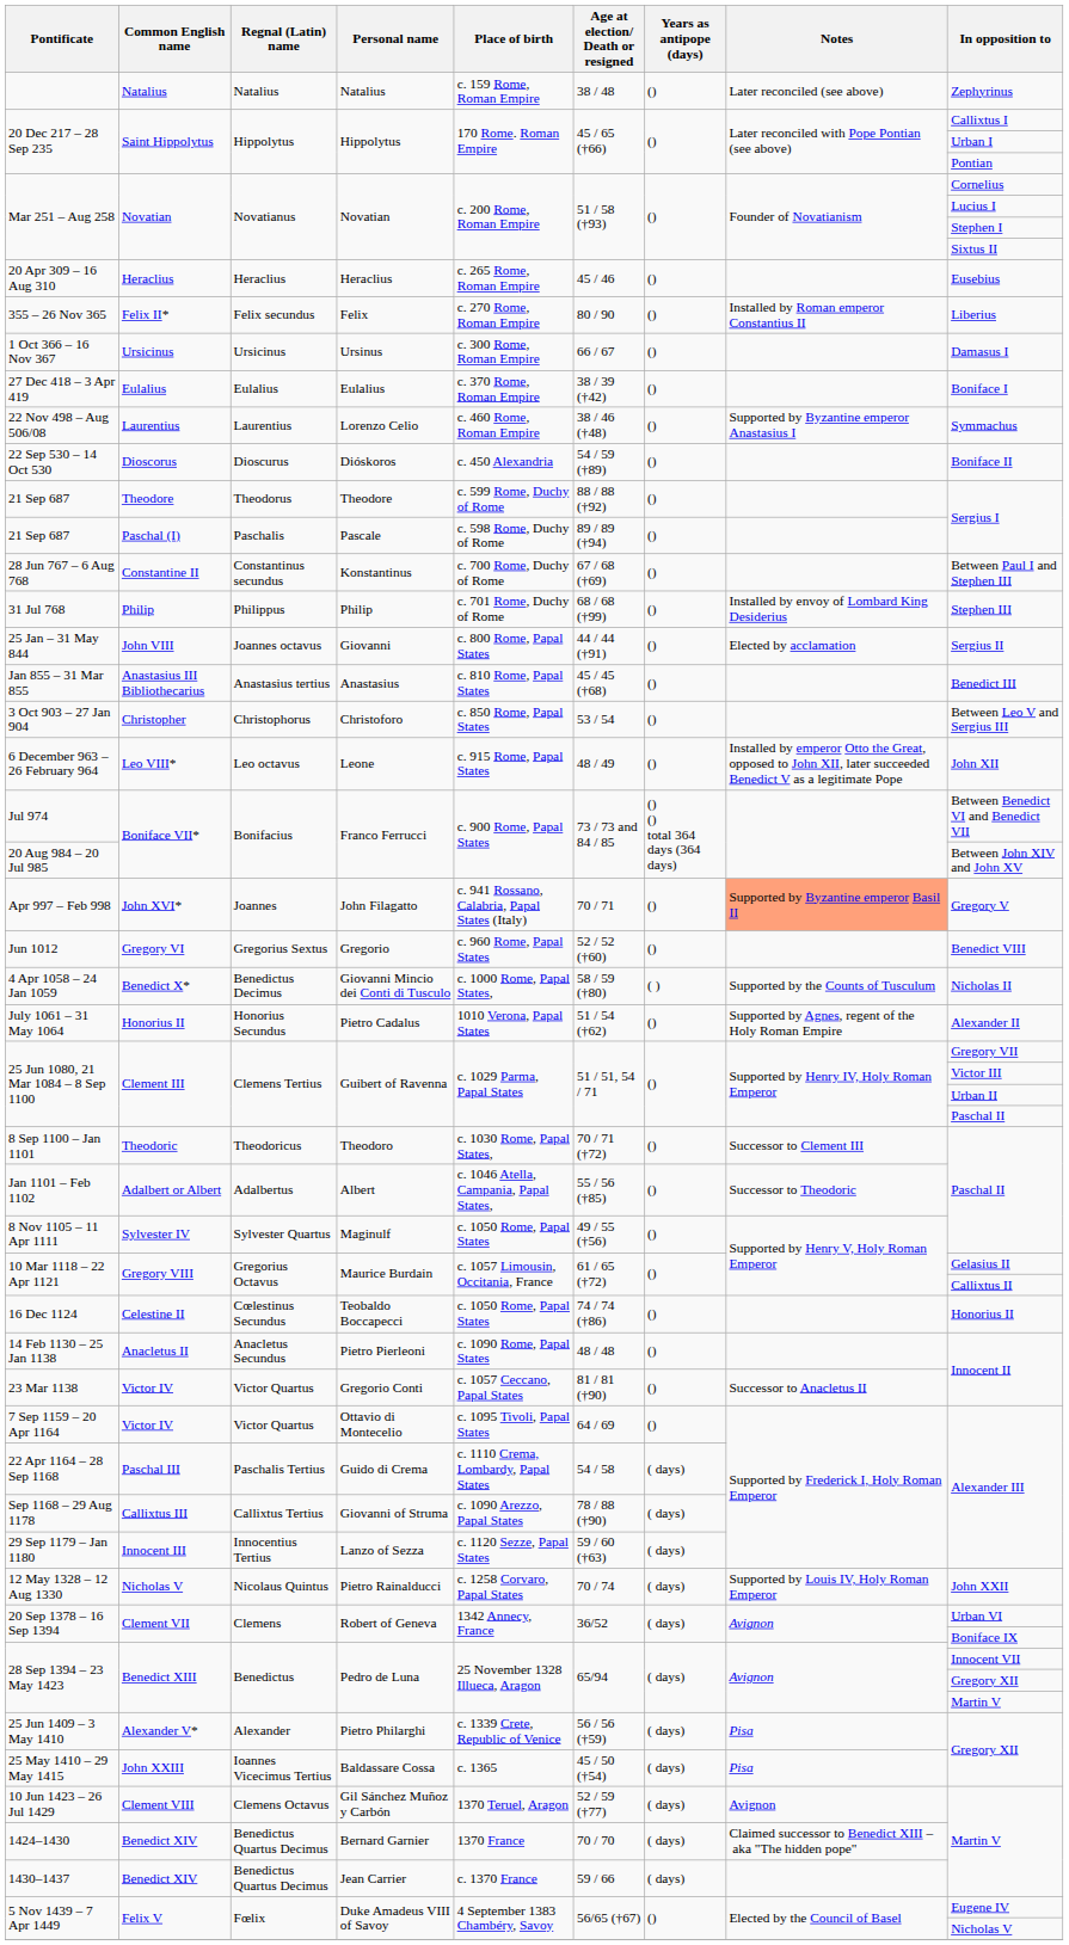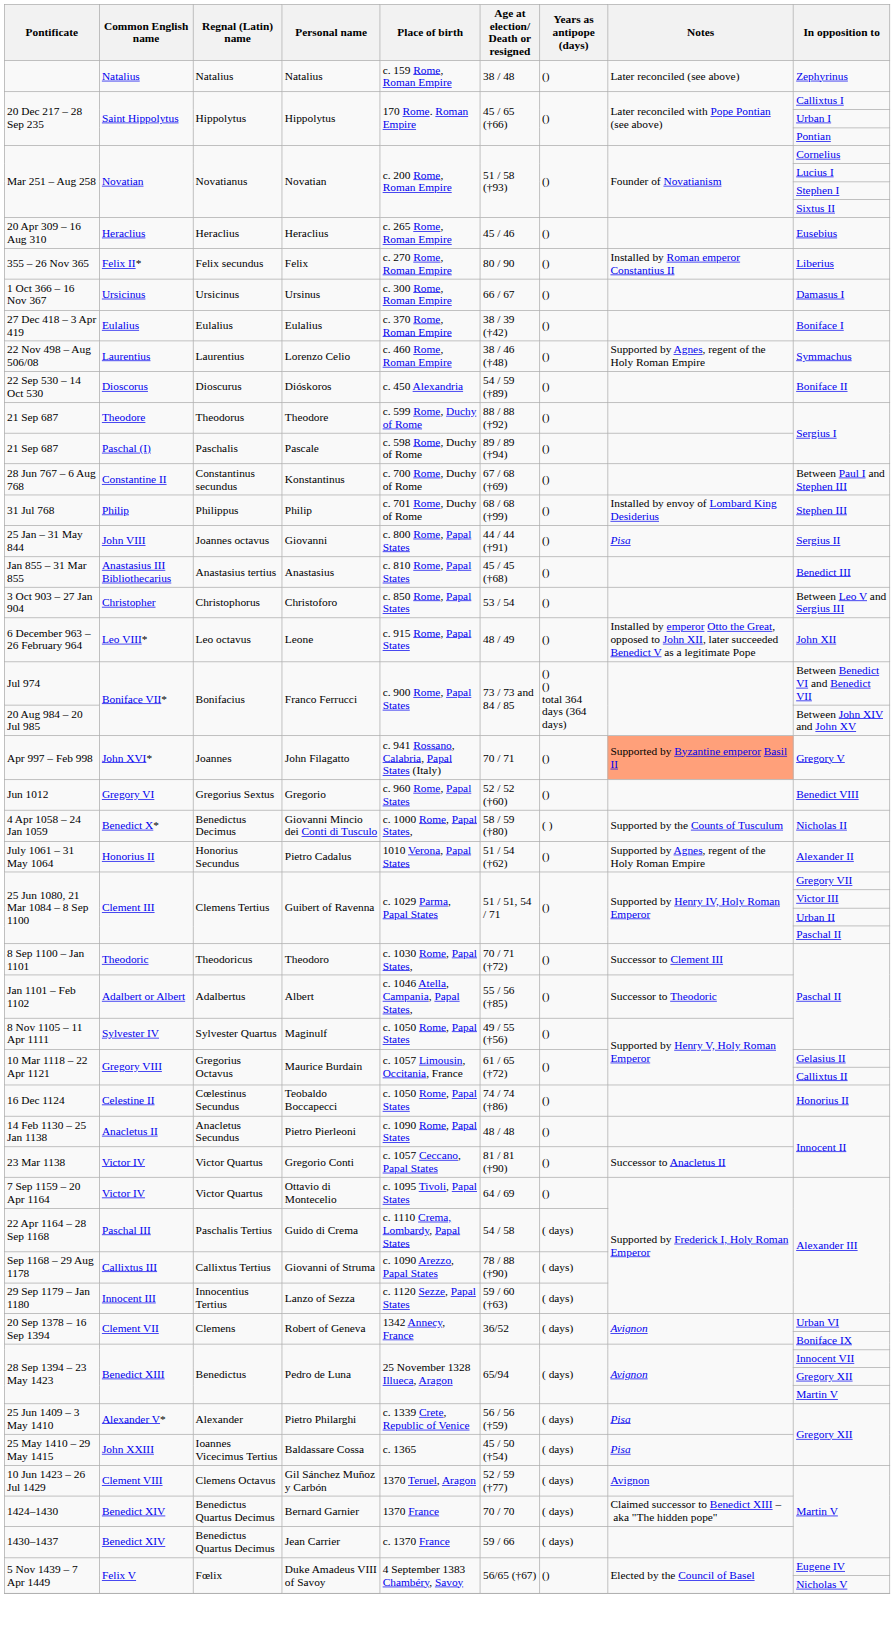 <table class="wikitable sortable">
 <tr>
 <th>Pontificate</th>
 <th>Common English name</th>
 <th>Regnal (Latin) name</th>
 <th>Personal name</th>
 <th>Place of birth</th>
 <th>Age at election/<br>Death or resigned</th>
 <th>Years as<br>antipope<br>(days)</th>
 <th>Notes</th>
 <th>In opposition to</th>
 </tr>
 <tr>
 <td></td>
 <td><a href='#'>Natalius</a></td>
 <td>Natalius</td>
 <td>Natalius</td>
 <td>c. 159 <a href='#'>Rome</a>, <a href='#'>Roman Empire</a></td>
 <td>38 / 48</td>
 <td> ()</td>
 <td>Later reconciled (see above)</td>
 <td><a href='#'>Zephyrinus</a></td>
 </tr>
 <tr>
 <td rowspan = "3">20 Dec 217 – 28 Sep 235</td>
 <td rowspan="3"><a href='#'>Saint Hippolytus</a></td>
 <td rowspan="3">Hippolytus</td>
 <td rowspan="3">Hippolytus</td>
 <td rowspan="3">170 <a href='#'>Rome</a>. <a href='#'>Roman Empire</a></td>
 <td rowspan="3">45 / 65 (†66)</td>
 <td rowspan="3"> ()</td>
 <td rowspan="3">Later reconciled with <a href='#'>Pope Pontian</a> (see above)</td>
 <td><a href='#'>Callixtus I</a></td>
 </tr>
 <tr>
 <td><a href='#'>Urban I</a></td>
 </tr>
 <tr>
 <td><a href='#'>Pontian</a></td>
 </tr>
 <tr>
 <td rowspan = "4">Mar 251 – Aug 258</td>
 <td rowspan="4"><a href='#'>Novatian</a></td>
 <td rowspan="4">Novatianus</td>
 <td rowspan="4">Novatian</td>
 <td rowspan="4">c. 200 <a href='#'>Rome</a>, <a href='#'>Roman Empire</a></td>
 <td rowspan="4">51 / 58 (†93)</td>
 <td rowspan="4"> ()</td>
 <td rowspan="4">Founder of <a href='#'>Novatianism</a></td>
 <td><a href='#'>Cornelius</a></td>
 </tr>
 <tr>
 <td><a href='#'>Lucius I</a></td>
 </tr>
 <tr>
 <td><a href='#'>Stephen I</a></td>
 </tr>
 <tr>
 <td><a href='#'>Sixtus II</a></td>
 </tr>
 <tr>
 <td>20 Apr 309 – 16 Aug 310</td>
 <td><a href='#'>Heraclius</a></td>
 <td>Heraclius</td>
 <td>Heraclius</td>
 <td>c. 265 <a href='#'>Rome</a>, <a href='#'>Roman Empire</a></td>
 <td>45 / 46</td>
 <td> ()</td>
 <td></td>
 <td><a href='#'>Eusebius</a></td>
 </tr>
 <tr>
 <td>355 – 26 Nov 365</td>
 <td><a href='#'>Felix II</a>*</td>
 <td>Felix secundus</td>
 <td>Felix</td>
 <td>c. 270 <a href='#'>Rome</a>, <a href='#'>Roman Empire</a></td>
 <td>80 / 90</td>
 <td> ()</td>
 <td>Installed by <a href='#'>Roman emperor</a> <a href='#'>Constantius II</a></td>
 <td><a href='#'>Liberius</a></td>
 </tr>
 <tr>
 <td>1 Oct 366 – 16 Nov 367</td>
 <td><a href='#'>Ursicinus</a></td>
 <td>Ursicinus</td>
 <td>Ursinus</td>
 <td>c. 300 <a href='#'>Rome</a>, <a href='#'>Roman Empire</a></td>
 <td>66 / 67</td>
 <td> ()</td>
 <td></td>
 <td><a href='#'>Damasus I</a></td>
 </tr>
 <tr>
 <td>27 Dec 418 – 3 Apr 419</td>
 <td><a href='#'>Eulalius</a></td>
 <td>Eulalius</td>
 <td>Eulalius</td>
 <td>c. 370 <a href='#'>Rome</a>, <a href='#'>Roman Empire</a></td>
 <td>38 / 39 (†42)</td>
 <td> ()</td>
 <td></td>
 <td><a href='#'>Boniface I</a></td>
 </tr>
 <tr>
 <td>22 Nov 498 – Aug 506/08</td>
 <td><a href='#'>Laurentius</a></td>
 <td>Laurentius</td>
 <td>Lorenzo Celio</td>
 <td>c. 460 <a href='#'>Rome</a>, <a href='#'>Roman Empire</a></td>
 <td>38 / 46 (†48)</td>
 <td> ()</td>
-<td>Supported by <a href='#'>Byzantine emperor</a> <a href='#'>Anastasius I</a></td>
+<td>Supported by <a href='#'>Agnes</a>, regent of the Holy Roman Empire</td>
 <td><a href='#'>Symmachus</a></td>
 </tr>
 <tr>
 <td>22 Sep 530 – 14 Oct 530</td>
 <td><a href='#'>Dioscorus</a></td>
 <td>Dioscurus</td>
 <td>Dióskoros</td>
 <td>c. 450 <a href='#'>Alexandria</a></td>
 <td>54 / 59 (†89)</td>
 <td> ()</td>
 <td></td>
 <td><a href='#'>Boniface II</a></td>
 </tr>
 <tr>
 <td>21 Sep 687</td>
 <td><a href='#'>Theodore</a></td>
 <td>Theodorus</td>
 <td>Theodore</td>
 <td>c. 599 <a href='#'>Rome</a>, <a href='#'>Duchy of Rome</a></td>
 <td>88 / 88 (†92)</td>
 <td> ()</td>
 <td></td>
 <td rowspan="2"><a href='#'>Sergius I</a></td>
 </tr>
 <tr>
 <td>21 Sep 687</td>
 <td><a href='#'>Paschal (I)</a></td>
 <td>Paschalis</td>
 <td>Pascale</td>
 <td>c. 598 <a href='#'>Rome</a>, Duchy of Rome</td>
 <td>89 / 89 (†94)</td>
 <td> ()</td>
 <td></td>
 </tr>
 <tr>
 <td>28 Jun 767 – 6 Aug 768</td>
 <td><a href='#'>Constantine II</a></td>
 <td>Constantinus secundus</td>
 <td>Konstantinus</td>
 <td>c. 700 <a href='#'>Rome</a>, Duchy of Rome</td>
 <td>67 / 68 (†69)</td>
 <td> ()</td>
 <td></td>
 <td>Between <a href='#'>Paul I</a> and <a href='#'>Stephen III</a></td>
 </tr>
 <tr>
 <td>31 Jul 768</td>
 <td><a href='#'>Philip</a></td>
 <td>Philippus</td>
 <td>Philip</td>
 <td>c. 701 <a href='#'>Rome</a>, Duchy of Rome</td>
 <td>68 / 68 (†99)</td>
 <td> ()</td>
 <td>Installed by envoy of <a href='#'>Lombard King</a> <a href='#'>Desiderius</a></td>
 <td><a href='#'>Stephen III</a></td>
 </tr>
 <tr>
 <td>25 Jan – 31 May 844</td>
 <td><a href='#'>John VIII</a></td>
 <td>Joannes octavus</td>
 <td>Giovanni</td>
 <td>c. 800 <a href='#'>Rome</a>, <a href='#'>Papal States</a></td>
 <td>44 / 44 (†91)</td>
 <td> ()</td>
-<td>Elected by <a href='#'>acclamation</a></td>
+<td><em><a href='#'>Pisa</a></em></td>
 <td><a href='#'>Sergius II</a></td>
 </tr>
 <tr>
 <td>Jan 855 – 31 Mar 855</td>
 <td><a href='#'>Anastasius III Bibliothecarius</a></td>
 <td>Anastasius tertius</td>
 <td>Anastasius</td>
 <td>c. 810 <a href='#'>Rome</a>, <a href='#'>Papal States</a></td>
 <td>45 / 45 (†68)</td>
 <td> ()</td>
 <td></td>
 <td><a href='#'>Benedict III</a></td>
 </tr>
 <tr>
 <td>3 Oct 903 – 27 Jan 904</td>
 <td><a href='#'>Christopher</a></td>
 <td>Christophorus</td>
 <td>Christoforo</td>
 <td>c. 850 <a href='#'>Rome</a>, <a href='#'>Papal States</a></td>
 <td>53 / 54</td>
 <td> ()</td>
 <td></td>
 <td>Between <a href='#'>Leo V</a> and <a href='#'>Sergius III</a></td>
 </tr>
 <tr>
 <td>6 December 963 – 26 February 964</td>
 <td><a href='#'>Leo VIII</a>*</td>
 <td>Leo octavus</td>
 <td>Leone</td>
 <td>c. 915 <a href='#'>Rome</a>, <a href='#'>Papal States</a></td>
 <td>48 / 49</td>
 <td> ()</td>
 <td>Installed by <a href='#'>emperor</a> <a href='#'>Otto the Great</a>, opposed to <a href='#'>John XII</a>, later succeeded <a href='#'>Benedict V</a> as a legitimate Pope</td>
 <td><a href='#'>John XII</a></td>
 </tr>
 <tr>
 <td>Jul 974</td>
 <td rowspan="2"><a href='#'>Boniface VII</a>*</td>
 <td rowspan="2">Bonifacius</td>
 <td rowspan="2">Franco Ferrucci</td>
 <td rowspan="2">c. 900 <a href='#'>Rome</a>, <a href='#'>Papal States</a></td>
 <td rowspan="2">73 / 73 and 84 / 85</td>
 <td rowspan="2"> ()<br> ()<br> total 364 days (364 days)</td>
 <td rowspan="2"></td>
 <td>Between <a href='#'>Benedict VI</a> and <a href='#'>Benedict VII</a></td>
 </tr>
 <tr>
 <td>20 Aug 984 – 20 Jul 985</td>
 <td>Between <a href='#'>John XIV</a> and <a href='#'>John XV</a></td>
 </tr>
 <tr>
 <td>Apr 997 – Feb 998</td>
 <td><a href='#'>John XVI</a>*</td>
 <td>Joannes</td>
 <td>John Filagatto</td>
 <td>c. 941 <a href='#'>Rossano</a>, <a href='#'>Calabria</a>, <a href='#'>Papal States</a> (Italy)</td>
 <td>70 / 71</td>
 <td> ()</td>
 <td style="background: lightsalmon;">Supported by <a href='#'>Byzantine emperor</a> <a href='#'>Basil II</a></td>
 <td><a href='#'>Gregory V</a></td>
 </tr>
 <tr>
 <td>Jun 1012</td>
 <td><a href='#'>Gregory VI</a></td>
 <td>Gregorius Sextus</td>
 <td>Gregorio</td>
 <td>c. 960 <a href='#'>Rome</a>, <a href='#'>Papal States</a></td>
 <td>52 / 52 (†60)</td>
 <td> ()</td>
 <td></td>
 <td><a href='#'>Benedict VIII</a></td>
 </tr>
 <tr>
 <td>4 Apr 1058 – 24 Jan 1059</td>
 <td><a href='#'>Benedict X</a>*</td>
 <td>Benedictus Decimus</td>
 <td>Giovanni Mincio dei <a href='#'>Conti di Tusculo</a></td>
 <td>c. 1000 <a href='#'>Rome</a>, <a href='#'>Papal States</a>,</td>
 <td>58 / 59 (†80)</td>
 <td> ( )</td>
 <td>Supported by the <a href='#'>Counts of Tusculum</a></td>
 <td><a href='#'>Nicholas II</a></td>
 </tr>
 <tr>
 <td>July 1061 – 31 May 1064</td>
 <td><a href='#'>Honorius II</a></td>
 <td>Honorius Secundus</td>
 <td>Pietro Cadalus</td>
 <td>1010 <a href='#'>Verona</a>, <a href='#'>Papal States</a></td>
 <td>51 / 54 (†62)</td>
 <td> ()</td>
 <td>Supported by <a href='#'>Agnes</a>, regent of the Holy Roman Empire</td>
 <td><a href='#'>Alexander II</a></td>
 </tr>
 <tr>
 <td rowspan = "4">25 Jun 1080, 21 Mar 1084 – 8 Sep 1100</td>
 <td rowspan="4"><a href='#'>Clement III</a></td>
 <td rowspan="4">Clemens Tertius</td>
 <td rowspan="4">Guibert of Ravenna</td>
 <td rowspan="4">c. 1029 <a href='#'>Parma</a>, <a href='#'>Papal States</a></td>
 <td rowspan="4">51 / 51, 54 / 71</td>
 <td rowspan="4"> ()</td>
 <td rowspan="4">Supported by <a href='#'>Henry IV, Holy Roman Emperor</a></td>
 <td><a href='#'>Gregory VII</a></td>
 </tr>
 <tr>
 <td><a href='#'>Victor III</a></td>
 </tr>
 <tr>
 <td><a href='#'>Urban II</a></td>
 </tr>
 <tr>
 <td><a href='#'>Paschal II</a></td>
 </tr>
 <tr>
 <td>8 Sep 1100 – Jan 1101</td>
 <td><a href='#'>Theodoric</a></td>
 <td>Theodoricus</td>
 <td>Theodoro</td>
 <td>c. 1030 <a href='#'>Rome</a>, <a href='#'>Papal States</a>,</td>
 <td>70 / 71 (†72)</td>
 <td> ()</td>
 <td>Successor to <a href='#'>Clement III</a></td>
 <td rowspan="3"><a href='#'>Paschal II</a></td>
 </tr>
 <tr>
 <td>Jan 1101 – Feb 1102</td>
 <td><a href='#'>Adalbert or Albert</a></td>
 <td>Adalbertus</td>
 <td>Albert</td>
 <td>c. 1046 <a href='#'>Atella</a>, <a href='#'>Campania</a>, <a href='#'>Papal States</a>,</td>
 <td>55 / 56 (†85)</td>
 <td> ()</td>
 <td>Successor to <a href='#'>Theodoric</a></td>
 </tr>
 <tr>
 <td>8 Nov 1105 – 11 Apr 1111</td>
 <td><a href='#'>Sylvester IV</a></td>
 <td>Sylvester Quartus</td>
 <td>Maginulf</td>
 <td>c. 1050 <a href='#'>Rome</a>, <a href='#'>Papal States</a></td>
 <td>49 / 55 (†56)</td>
 <td> ()</td>
 <td rowspan="3">Supported by <a href='#'>Henry V, Holy Roman Emperor</a></td>
 </tr>
 <tr>
 <td rowspan = "2">10 Mar 1118 – 22 Apr 1121</td>
 <td rowspan="2"><a href='#'>Gregory VIII</a></td>
 <td rowspan="2">Gregorius Octavus</td>
 <td rowspan="2">Maurice Burdain</td>
 <td rowspan="2">c. 1057 <a href='#'>Limousin</a>, <a href='#'>Occitania</a>, France</td>
 <td rowspan="2">61 / 65 (†72)</td>
 <td rowspan="2"> ()</td>
 <td><a href='#'>Gelasius II</a></td>
 </tr>
 <tr>
 <td><a href='#'>Callixtus II</a></td>
 </tr>
 <tr>
 <td>16 Dec 1124</td>
 <td><a href='#'>Celestine II</a></td>
 <td>Cœlestinus Secundus</td>
 <td>Teobaldo Boccapecci</td>
 <td>c. 1050 <a href='#'>Rome</a>, <a href='#'>Papal States</a></td>
 <td>74 / 74 (†86)</td>
 <td> ()</td>
 <td></td>
 <td><a href='#'>Honorius II</a></td>
 </tr>
 <tr>
 <td>14 Feb 1130 – 25 Jan 1138</td>
 <td><a href='#'>Anacletus II</a></td>
 <td>Anacletus Secundus</td>
 <td>Pietro Pierleoni</td>
 <td>c. 1090 <a href='#'>Rome</a>, <a href='#'>Papal States</a></td>
 <td>48 / 48</td>
 <td> ()</td>
 <td></td>
 <td rowspan="2"><a href='#'>Innocent II</a></td>
 </tr>
 <tr>
 <td>23 Mar 1138</td>
 <td><a href='#'>Victor IV</a></td>
 <td>Victor Quartus</td>
 <td>Gregorio Conti</td>
 <td>c. 1057 <a href='#'>Ceccano</a>, <a href='#'>Papal States</a></td>
 <td>81 / 81 (†90)</td>
 <td> ()</td>
 <td>Successor to <a href='#'>Anacletus II</a></td>
 </tr>
 <tr>
 <td>7 Sep 1159 – 20 Apr 1164</td>
 <td><a href='#'>Victor IV</a></td>
 <td>Victor Quartus</td>
 <td>Ottavio di Montecelio</td>
 <td>c. 1095 <a href='#'>Tivoli</a>, <a href='#'>Papal States</a></td>
 <td>64 / 69</td>
 <td> ()</td>
 <td rowspan="4">Supported by <a href='#'>Frederick I, Holy Roman Emperor</a></td>
 <td rowspan="4"><a href='#'>Alexander III</a></td>
 </tr>
 <tr>
 <td>22 Apr 1164 – 28 Sep 1168</td>
 <td><a href='#'>Paschal III</a></td>
 <td>Paschalis Tertius</td>
 <td>Guido di Crema</td>
 <td>c. 1110 <a href='#'>Crema, Lombardy</a>, <a href='#'>Papal States</a></td>
 <td>54 / 58</td>
 <td> ( days)</td>
 </tr>
 <tr>
 <td>Sep 1168 – 29 Aug 1178</td>
 <td><a href='#'>Callixtus III</a></td>
 <td>Callixtus Tertius</td>
 <td>Giovanni of Struma</td>
 <td>c. 1090 <a href='#'>Arezzo</a>, <a href='#'>Papal States</a></td>
 <td>78 / 88 (†90)</td>
 <td> ( days)</td>
 </tr>
 <tr>
 <td>29 Sep 1179 – Jan 1180</td>
 <td><a href='#'>Innocent III</a></td>
 <td>Innocentius Tertius</td>
 <td>Lanzo of Sezza</td>
 <td>c. 1120 <a href='#'>Sezze</a>, <a href='#'>Papal States</a></td>
 <td>59 / 60 (†63)</td>
 <td> ( days)</td>
 </tr>
 <tr>
-<td>12 May 1328 – 12 Aug 1330</td>
-<td><a href='#'>Nicholas V</a></td>
-<td>Nicolaus Quintus</td>
-<td>Pietro Rainalducci</td>
-<td>c. 1258 <a href='#'>Corvaro</a>, <a href='#'>Papal States</a></td>
-<td>70 / 74</td>
-<td> ( days)</td>
-<td>Supported by <a href='#'>Louis IV, Holy Roman Emperor</a></td>
-<td><a href='#'>John XXII</a></td>
-</tr>
-<tr>
 <td rowspan="2">20 Sep 1378 – 16 Sep 1394</td>
 <td rowspan="2"><a href='#'>Clement VII</a></td>
 <td rowspan="2">Clemens</td>
 <td rowspan="2">Robert of Geneva</td>
 <td rowspan="2">1342 <a href='#'>Annecy</a>, <a href='#'>France</a></td>
 <td rowspan="2">36/52</td>
 <td rowspan="2"> ( days)</td>
 <td rowspan="2"><em><a href='#'>Avignon</a></em></td>
 <td><a href='#'>Urban VI</a></td>
 </tr>
 <tr>
 <td rowspan = "2"><a href='#'>Boniface IX</a></td>
 </tr>
 <tr>
 <td rowspan="4">28 Sep 1394 – 23 May 1423</td>
 <td rowspan="4"><a href='#'>Benedict XIII</a></td>
 <td rowspan="4">Benedictus</td>
 <td rowspan="4">Pedro de Luna</td>
 <td rowspan="4">25 November 1328 <a href='#'>Illueca</a>, <a href='#'>Aragon</a></td>
 <td rowspan="4">65/94</td>
 <td rowspan="4"> ( days)</td>
 <td rowspan="4"><em><a href='#'>Avignon</a></em></td>
 </tr>
 <tr>
 <td><a href='#'>Innocent VII</a></td>
 </tr>
 <tr>
 <td><a href='#'>Gregory XII</a></td>
 </tr>
 <tr>
 <td><a href='#'>Martin V</a></td>
 </tr>
 <tr>
 <td>25 Jun 1409 – 3 May 1410</td>
 <td><a href='#'>Alexander V</a>*</td>
 <td>Alexander</td>
 <td>Pietro Philarghi</td>
 <td>c. 1339 <a href='#'>Crete</a>, <a href='#'>Republic of Venice</a></td>
 <td>56 / 56 (†59)</td>
 <td> ( days)</td>
 <td><em><a href='#'>Pisa</a></em></td>
 <td rowspan="2"><a href='#'>Gregory XII</a></td>
 </tr>
 <tr>
 <td>25 May 1410 – 29 May 1415</td>
 <td><a href='#'>John XXIII</a></td>
 <td>Ioannes Vicecimus Tertius</td>
 <td>Baldassare Cossa</td>
 <td>c. 1365</td>
 <td>45 / 50 (†54)</td>
 <td> ( days)</td>
 <td><em><a href='#'>Pisa</a></em></td>
 </tr>
 <tr>
 <td>10 Jun 1423 – 26 Jul 1429</td>
 <td><a href='#'>Clement VIII</a></td>
 <td>Clemens Octavus</td>
 <td>Gil Sánchez Muñoz y Carbón</td>
 <td>1370 <a href='#'>Teruel</a>, <a href='#'>Aragon</a></td>
 <td>52 / 59 (†77)</td>
 <td> ( days)</td>
 <td><a href='#'>Avignon</a></td>
 <td rowspan="3"><a href='#'>Martin V</a></td>
 </tr>
 <tr>
 <td>1424–1430</td>
 <td><a href='#'>Benedict XIV</a></td>
 <td>Benedictus Quartus Decimus</td>
 <td>Bernard Garnier</td>
 <td>1370 <a href='#'>France</a></td>
 <td>70 / 70</td>
 <td> ( days)</td>
 <td>Claimed successor to <a href='#'>Benedict XIII</a> – aka "The hidden pope"  </td>
 </tr>
 <tr>
 <td>1430–1437</td>
 <td><a href='#'>Benedict XIV</a></td>
 <td>Benedictus Quartus Decimus</td>
 <td>Jean Carrier</td>
 <td>c. 1370 <a href='#'>France</a></td>
 <td>59 / 66</td>
 <td> ( days)</td>
 <td></td>
 </tr>
 <tr>
 <td rowspan="2">5 Nov 1439 – 7 Apr 1449</td>
 <td rowspan="2"><a href='#'>Felix V</a></td>
 <td rowspan="2">Fœlix</td>
 <td rowspan="2">Duke Amadeus VIII of Savoy</td>
 <td rowspan="2">4 September 1383 <a href='#'>Chambéry</a>, <a href='#'>Savoy</a></td>
 <td rowspan="2">56/65 (†67)</td>
 <td rowspan="2"> ()</td>
 <td rowspan="2">Elected by the <a href='#'>Council of Basel</a></td>
 <td><a href='#'>Eugene IV</a></td>
 </tr>
 <tr>
 <td><a href='#'>Nicholas V</a></td>
 </tr>
 <tr>
 </tr>
 </table>
